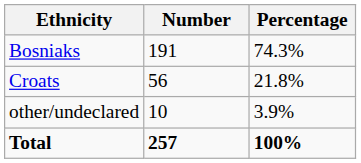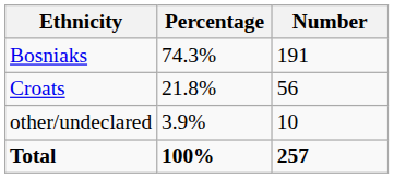 <table class="wikitable">
 <tr>
 <th width="100px">Ethnicity</th>
+<th width="80px">Percentage</th>
 <th width="80px">Number</th>
-<th width="80px">Percentage</th>
 </tr>
 <tr>
 <td><a href='#'>Bosniaks</a></td>
+<td>74.3%</td>
 <td>191</td>
-<td>74.3%</td>
 </tr>
 <tr>
 <td><a href='#'>Croats</a></td>
+<td>21.8%</td>
 <td>56</td>
-<td>21.8%</td>
 </tr>
 <tr>
 <td>other/undeclared</td>
+<td>3.9%</td>
 <td>10</td>
-<td>3.9%</td>
 </tr>
 <tr>
 <td><strong>Total</strong></td>
+<td><strong>100%</strong></td>
 <td><strong>257</strong></td>
-<td><strong>100%</strong></td>
 </tr>
 </table>
